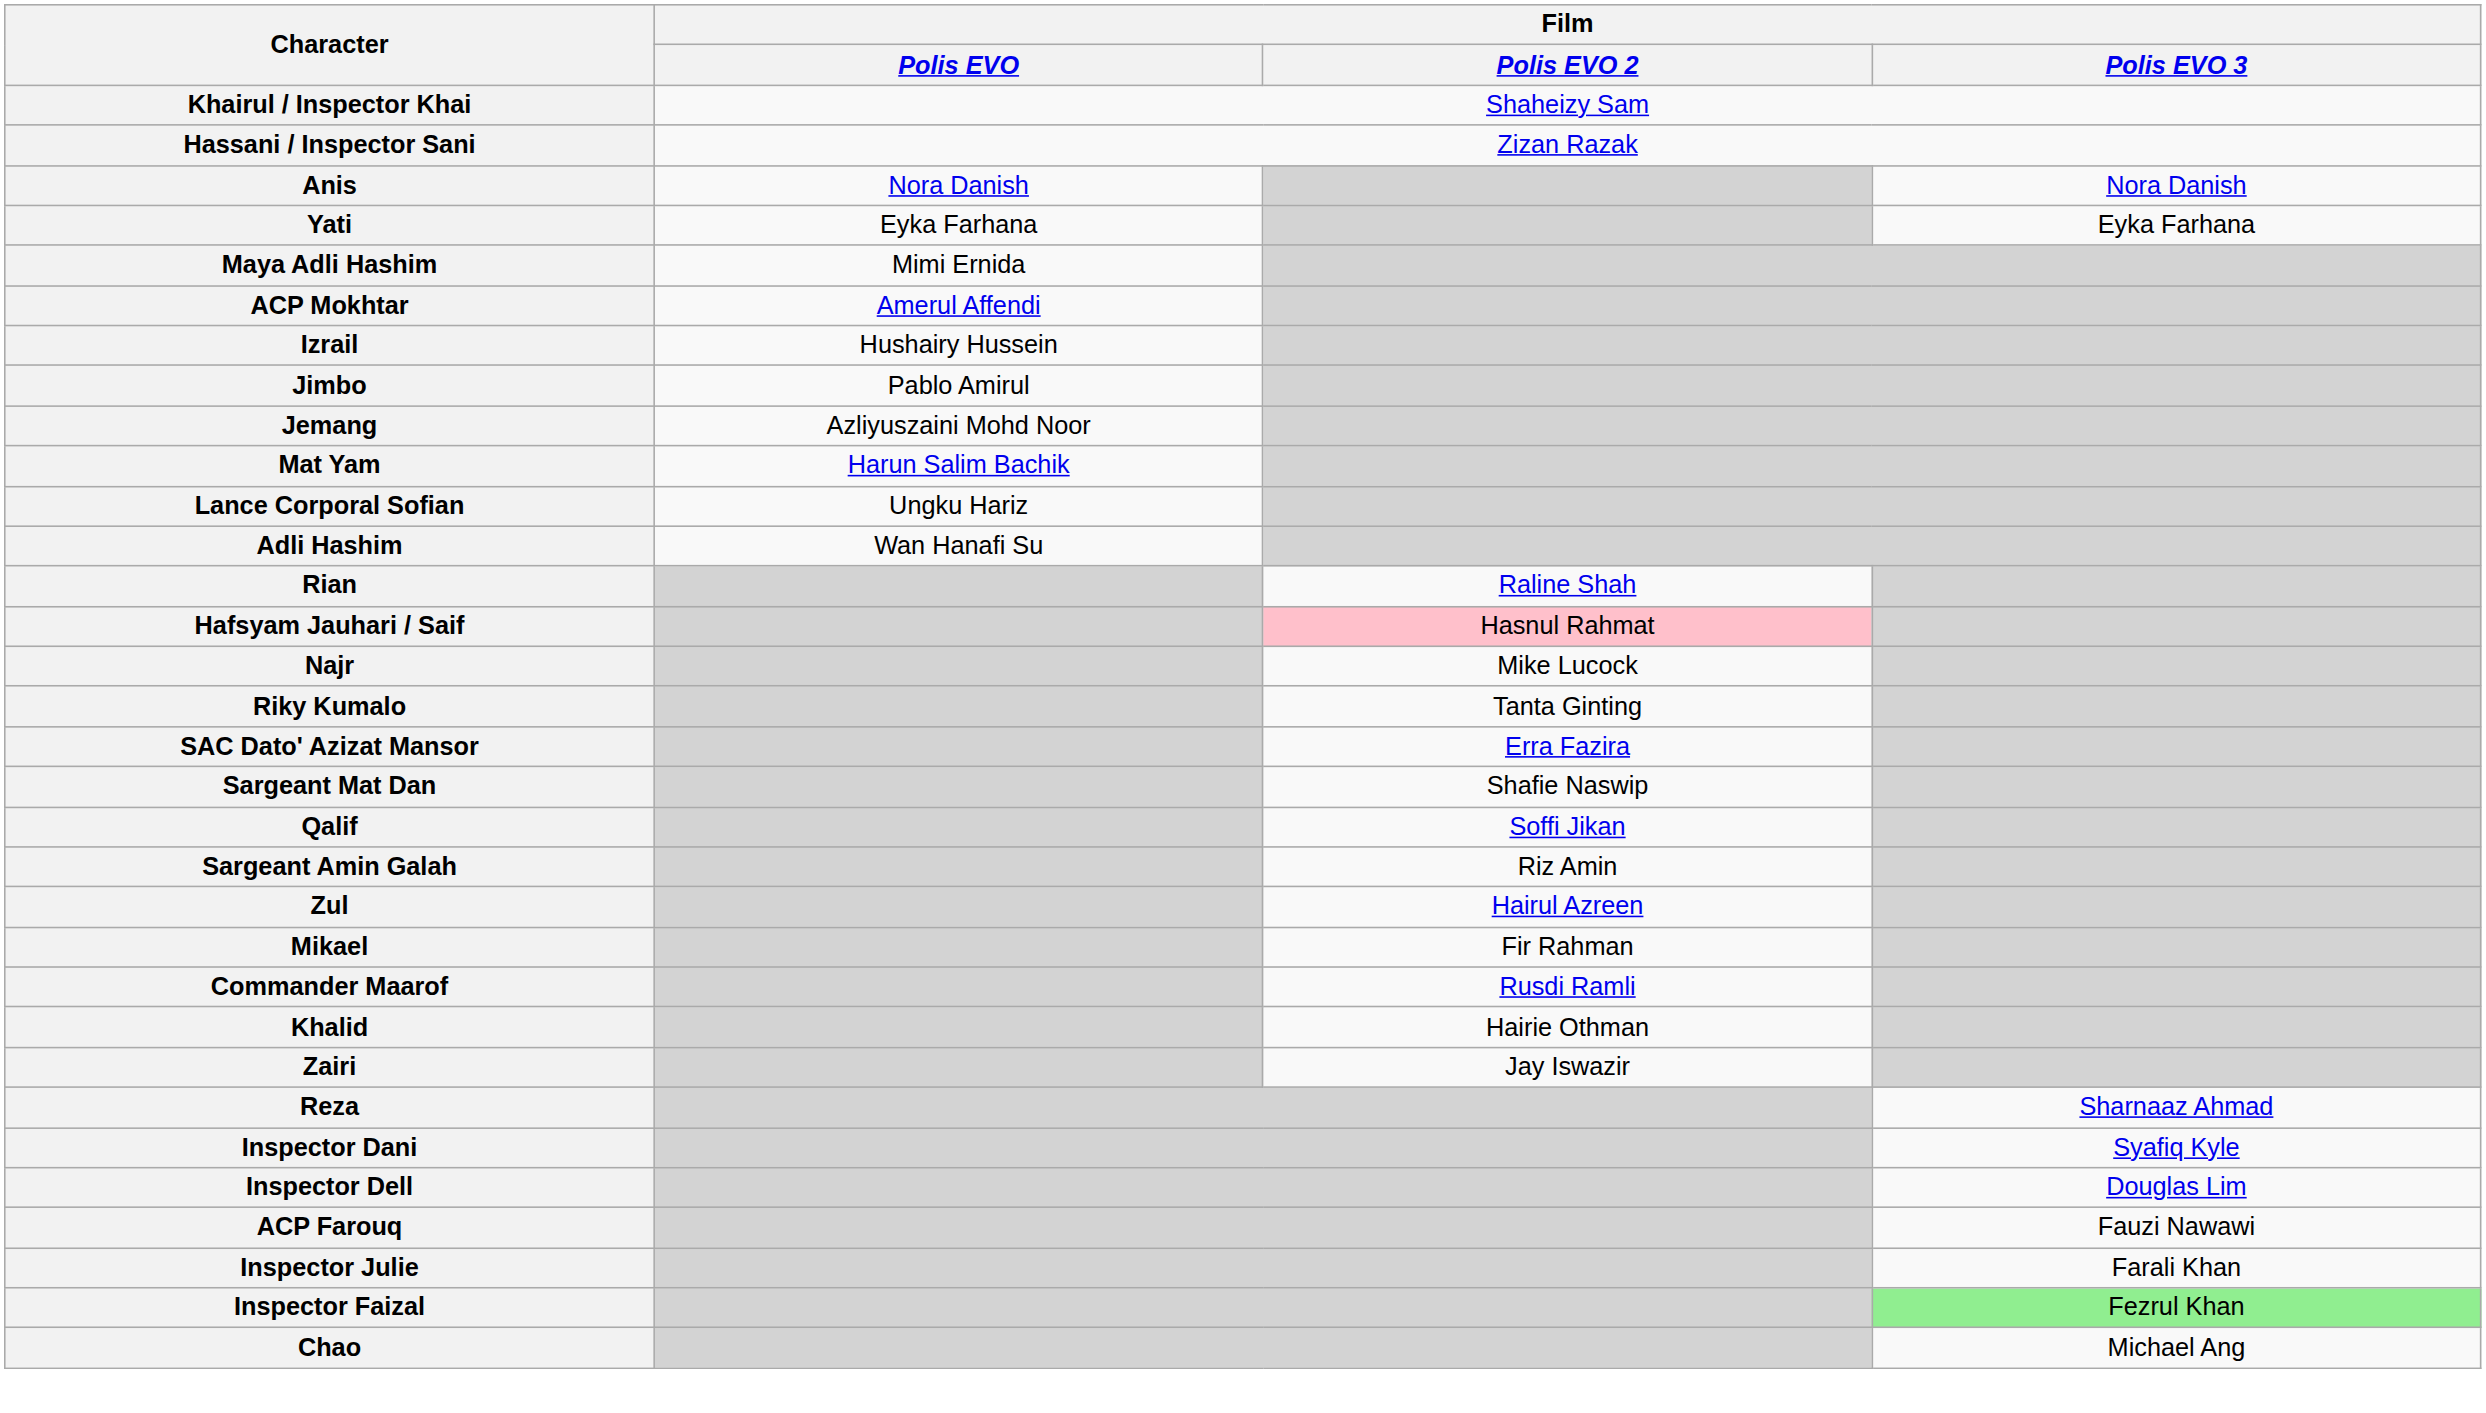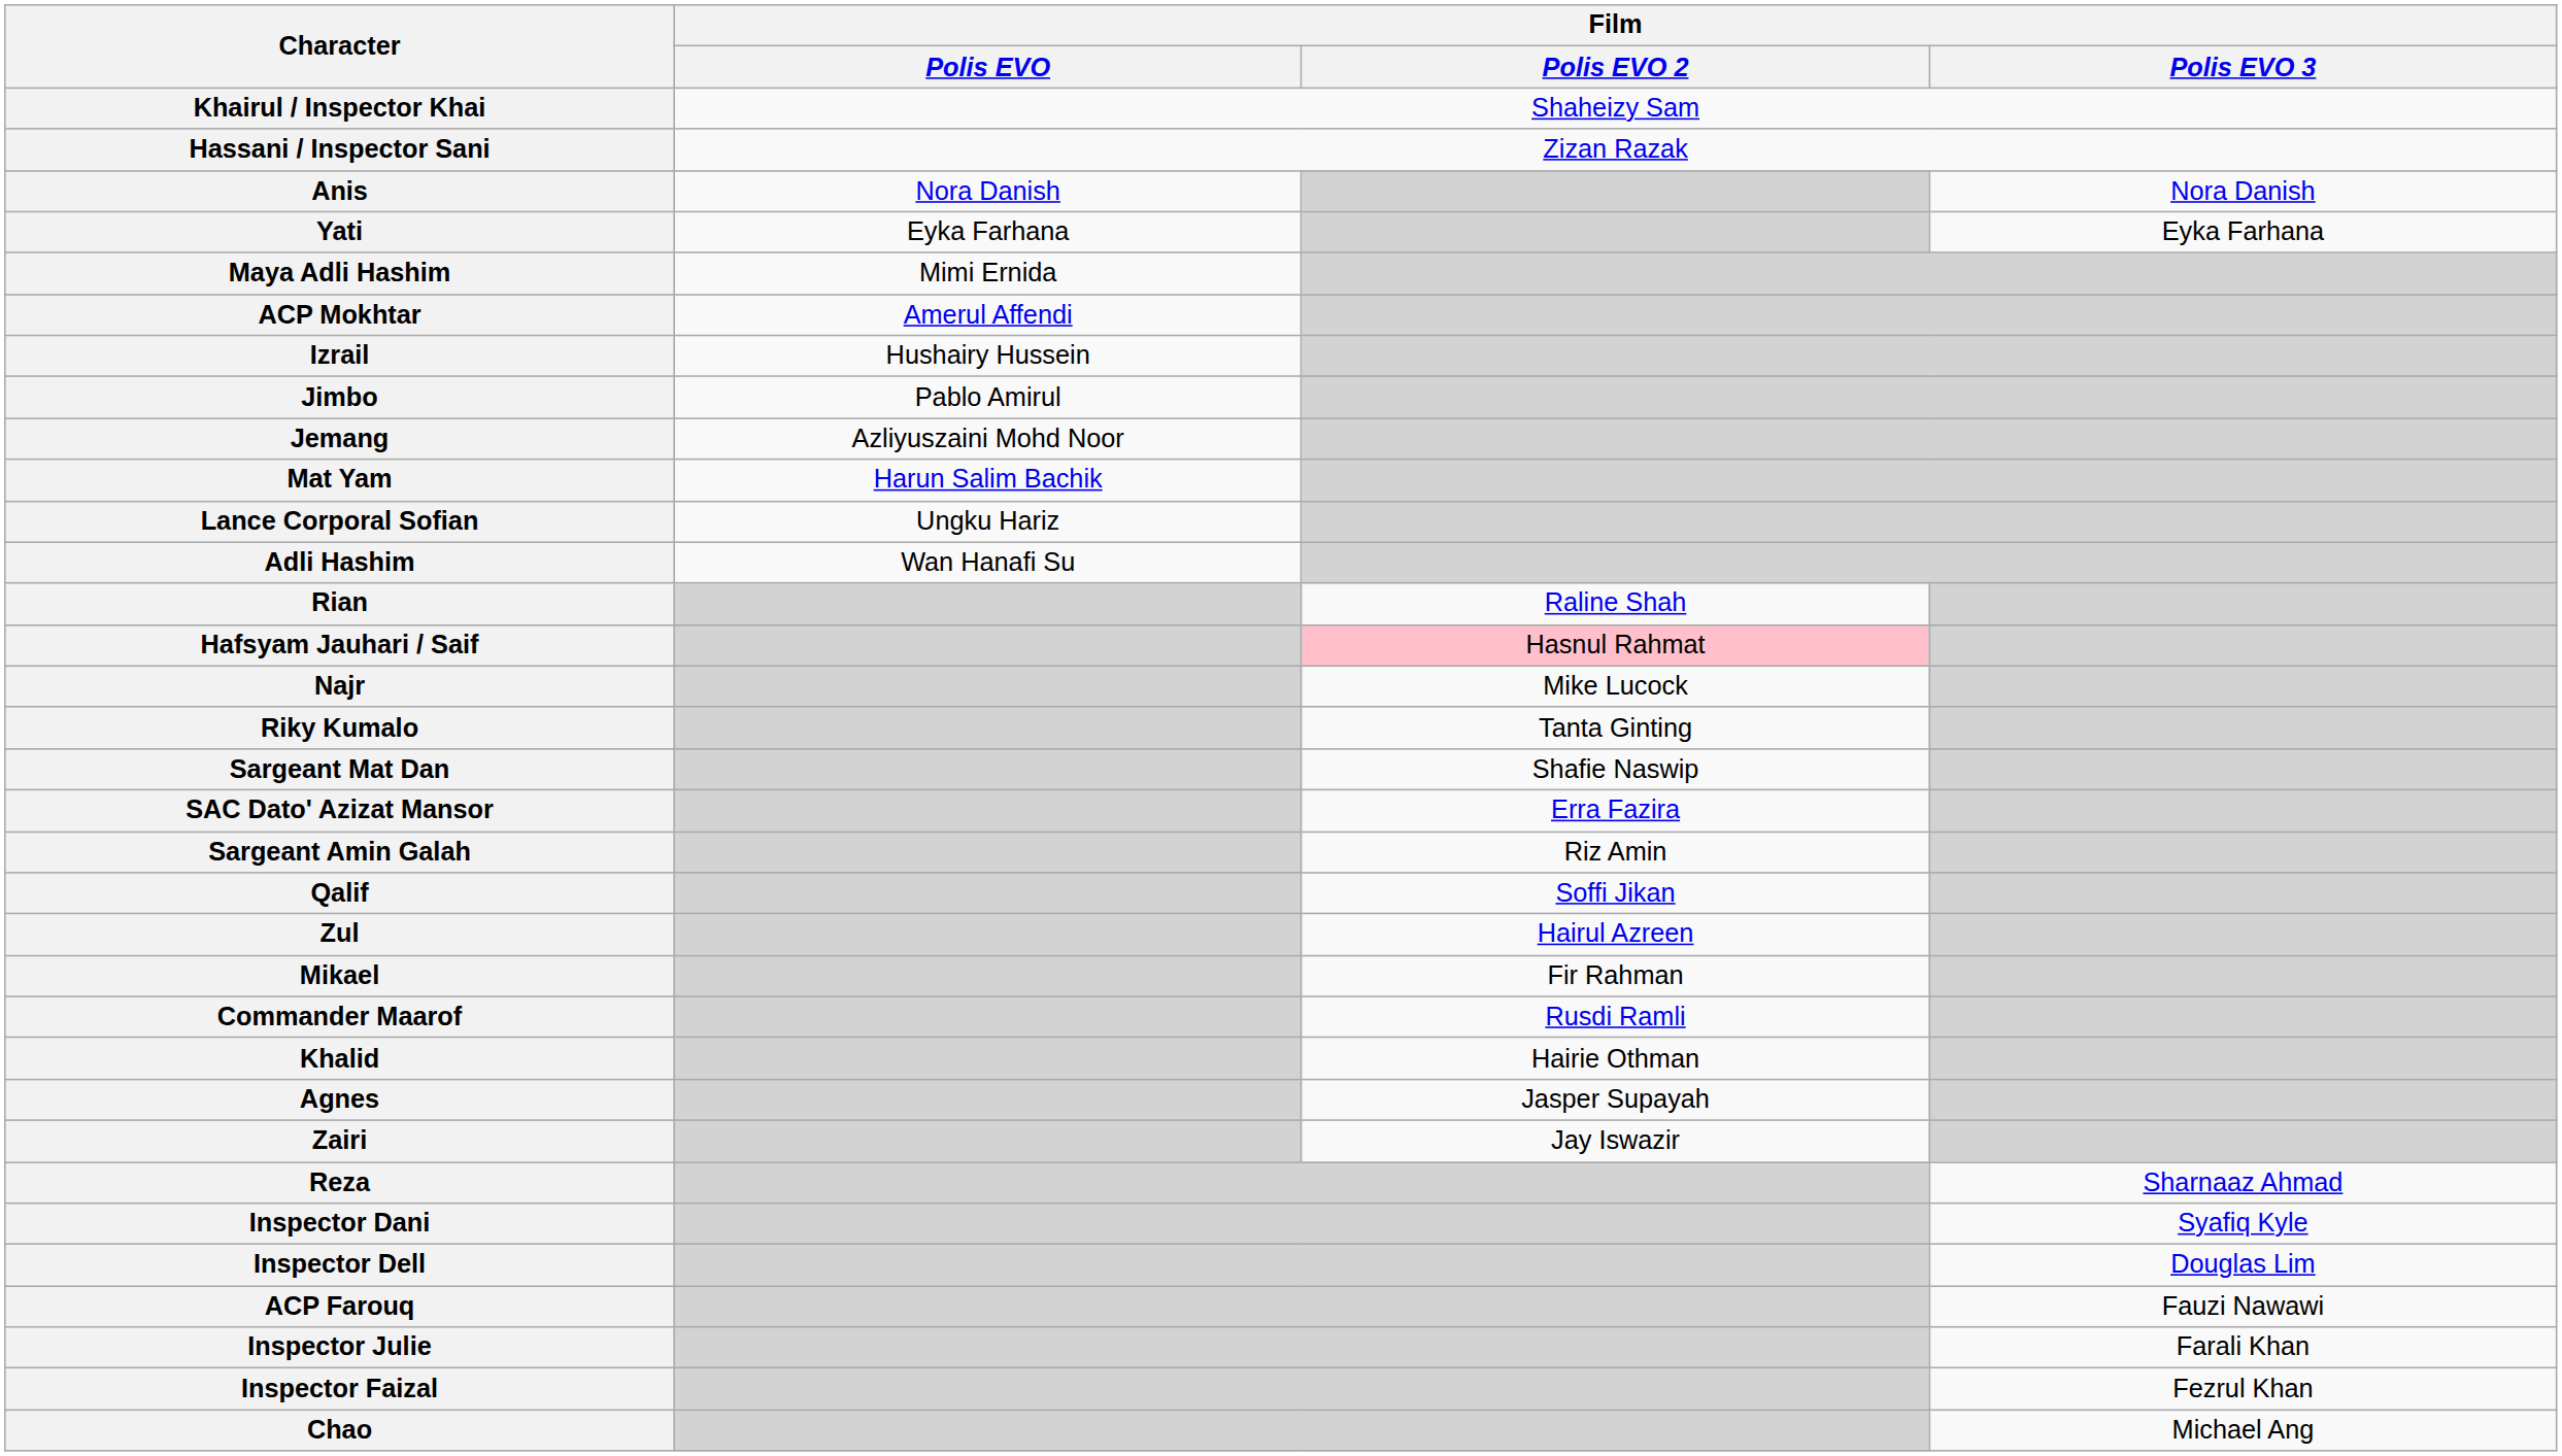 <table class="wikitable"  style="text-align:center; width:99%;">
 <tr>
 <th rowspan="2" style="width:16%;">Character</th>
 <th colspan="3">Film</th>
 </tr>
 <tr>
 <th align="center" width="15%"><em><a href='#'>Polis EVO</a></em></th>
 <th align="center" width="15%"><em><a href='#'>Polis EVO 2</a></em></th>
 <th align="center" width="15%"><em><a href='#'>Polis EVO 3</a></em></th>
 </tr>
 <tr>
 <th>Khairul / Inspector Khai</th>
 <td colspan="3"><a href='#'>Shaheizy Sam</a></td>
 </tr>
 <tr>
 <th>Hassani / Inspector Sani</th>
 <td colspan="3"><a href='#'>Zizan Razak</a></td>
 </tr>
 <tr>
 <th>Anis</th>
 <td colspan="1"><a href='#'>Nora Danish</a></td>
 <td colspan="1"  style="background:lightgrey;"></td>
 <td colspan="1"><a href='#'>Nora Danish</a></td>
 </tr>
 <tr>
 <th>Yati</th>
 <td colspan="1">Eyka Farhana</td>
 <td colspan="1"  style="background:lightgrey;"></td>
 <td colspan="1">Eyka Farhana</td>
 </tr>
 <tr>
 <th>Maya Adli Hashim</th>
 <td colspan="1">Mimi Ernida</td>
 <td colspan="2"  style="background:lightgrey;"></td>
 </tr>
 <tr>
 <th>ACP Mokhtar</th>
 <td colspan="1"><a href='#'>Amerul Affendi</a></td>
 <td colspan="2"  style="background:lightgrey;"></td>
 </tr>
 <tr>
 <th>Izrail</th>
 <td colspan="1">Hushairy Hussein</td>
 <td colspan="2"  style="background:lightgrey;"></td>
 </tr>
 <tr>
 <th>Jimbo</th>
 <td colspan="1">Pablo Amirul</td>
 <td colspan="2"  style="background:lightgrey;"></td>
 </tr>
 <tr>
 <th>Jemang</th>
 <td colspan="1">Azliyuszaini Mohd Noor</td>
 <td colspan="2"  style="background:lightgrey;"></td>
 </tr>
 <tr>
 <th>Mat Yam</th>
 <td colspan="1"><a href='#'>Harun Salim Bachik</a></td>
 <td colspan="2"  style="background:lightgrey;"></td>
 </tr>
 <tr>
 <th>Lance Corporal Sofian</th>
 <td colspan="1">Ungku Hariz</td>
 <td colspan="2"  style="background:lightgrey;"></td>
 </tr>
 <tr>
 <th>Adli Hashim</th>
 <td colspan="1">Wan Hanafi Su</td>
 <td colspan="2"  style="background:lightgrey;"></td>
 </tr>
 <tr>
 <th>Rian</th>
 <td colspan="1"  style="background:lightgrey;"></td>
 <td colspan="1"><a href='#'>Raline Shah</a></td>
 <td colspan="1"  style="background:lightgrey;"></td>
 </tr>
 <tr>
 <th>Hafsyam Jauhari / Saif</th>
 <td colspan="1"  style="background:lightgrey;"></td>
 <td colspan="1" style="background: pink;">Hasnul Rahmat</td>
 <td colspan="1"  style="background:lightgrey;"></td>
 </tr>
 <tr>
 <th>Najr</th>
 <td colspan="1"  style="background:lightgrey;"></td>
 <td colspan="1">Mike Lucock</td>
 <td colspan="1"  style="background:lightgrey;"></td>
 </tr>
 <tr>
 <th>Riky Kumalo</th>
 <td colspan="1"  style="background:lightgrey;"></td>
 <td colspan="1">Tanta Ginting</td>
 <td colspan="1"  style="background:lightgrey;"></td>
 </tr>
 <tr>
+<th>Sargeant Mat Dan</th>
+<td colspan="1"  style="background:lightgrey;"></td>
+<td colspan="1">Shafie Naswip</td>
+<td colspan="1"  style="background:lightgrey;"></td>
+</tr>
+<tr>
 <th>SAC Dato' Azizat Mansor</th>
 <td colspan="1"  style="background:lightgrey;"></td>
 <td colspan="1"><a href='#'>Erra Fazira</a></td>
 <td colspan="1"  style="background:lightgrey;"></td>
 </tr>
 <tr>
-<th>Sargeant Mat Dan</th>
+<th>Sargeant Amin Galah</th>
 <td colspan="1"  style="background:lightgrey;"></td>
-<td colspan="1">Shafie Naswip</td>
+<td colspan="1">Riz Amin</td>
 <td colspan="1"  style="background:lightgrey;"></td>
 </tr>
 <tr>
 <th>Qalif</th>
 <td colspan="1"  style="background:lightgrey;"></td>
 <td colspan="1"><a href='#'>Soffi Jikan</a></td>
-<td colspan="1"  style="background:lightgrey;"></td>
-</tr>
-<tr>
-<th>Sargeant Amin Galah</th>
-<td colspan="1"  style="background:lightgrey;"></td>
-<td colspan="1">Riz Amin</td>
 <td colspan="1"  style="background:lightgrey;"></td>
 </tr>
 <tr>
 <th>Zul</th>
 <td colspan="1"  style="background:lightgrey;"></td>
 <td colspan="1"><a href='#'>Hairul Azreen</a></td>
 <td colspan="1"  style="background:lightgrey;"></td>
 </tr>
 <tr>
 <th>Mikael</th>
 <td colspan="1"  style="background:lightgrey;"></td>
 <td colspan="1">Fir Rahman</td>
 <td colspan="1"  style="background:lightgrey;"></td>
 </tr>
 <tr>
 <th>Commander Maarof</th>
 <td colspan="1"  style="background:lightgrey;"></td>
 <td colspan="1"><a href='#'>Rusdi Ramli</a></td>
 <td colspan="1"  style="background:lightgrey;"></td>
 </tr>
 <tr>
 <th>Khalid</th>
 <td colspan="1"  style="background:lightgrey;"></td>
 <td colspan="1">Hairie Othman</td>
+<td colspan="1"  style="background:lightgrey;"></td>
+</tr>
+<tr>
+<th>Agnes</th>
+<td colspan="1"  style="background:lightgrey;"></td>
+<td colspan="1">Jasper Supayah</td>
 <td colspan="1"  style="background:lightgrey;"></td>
 </tr>
 <tr>
 <th>Zairi</th>
 <td colspan="1"  style="background:lightgrey;"></td>
 <td colspan="1">Jay Iswazir</td>
 <td colspan="1"  style="background:lightgrey;"></td>
 </tr>
 <tr>
 <th>Reza</th>
 <td colspan="2"  style="background:lightgrey;"></td>
 <td colspan="1"><a href='#'>Sharnaaz Ahmad</a></td>
 </tr>
 <tr>
 <th>Inspector Dani</th>
 <td colspan="2"  style="background:lightgrey;"></td>
 <td colspan="1"><a href='#'>Syafiq Kyle</a></td>
 </tr>
 <tr>
 <th>Inspector Dell</th>
 <td colspan="2" style="background:lightgrey;"></td>
 <td colspan="1"><a href='#'>Douglas Lim</a></td>
 </tr>
 <tr>
 <th>ACP Farouq</th>
 <td colspan="2" style="background:lightgrey;"></td>
 <td colspan="1">Fauzi Nawawi</td>
 </tr>
 <tr>
 <th>Inspector Julie</th>
 <td colspan="2"  style="background:lightgrey;"></td>
 <td colspan="1">Farali Khan</td>
 </tr>
 <tr>
 <th>Inspector Faizal</th>
 <td colspan="2"  style="background:lightgrey;"></td>
-<td colspan="1" style="background: lightgreen;">Fezrul Khan</td>
+<td colspan="1">Fezrul Khan</td>
 </tr>
 <tr>
 <th>Chao</th>
 <td colspan="2" style="background:lightgrey;"></td>
 <td colspan="1">Michael Ang</td>
 </tr>
 </table>
